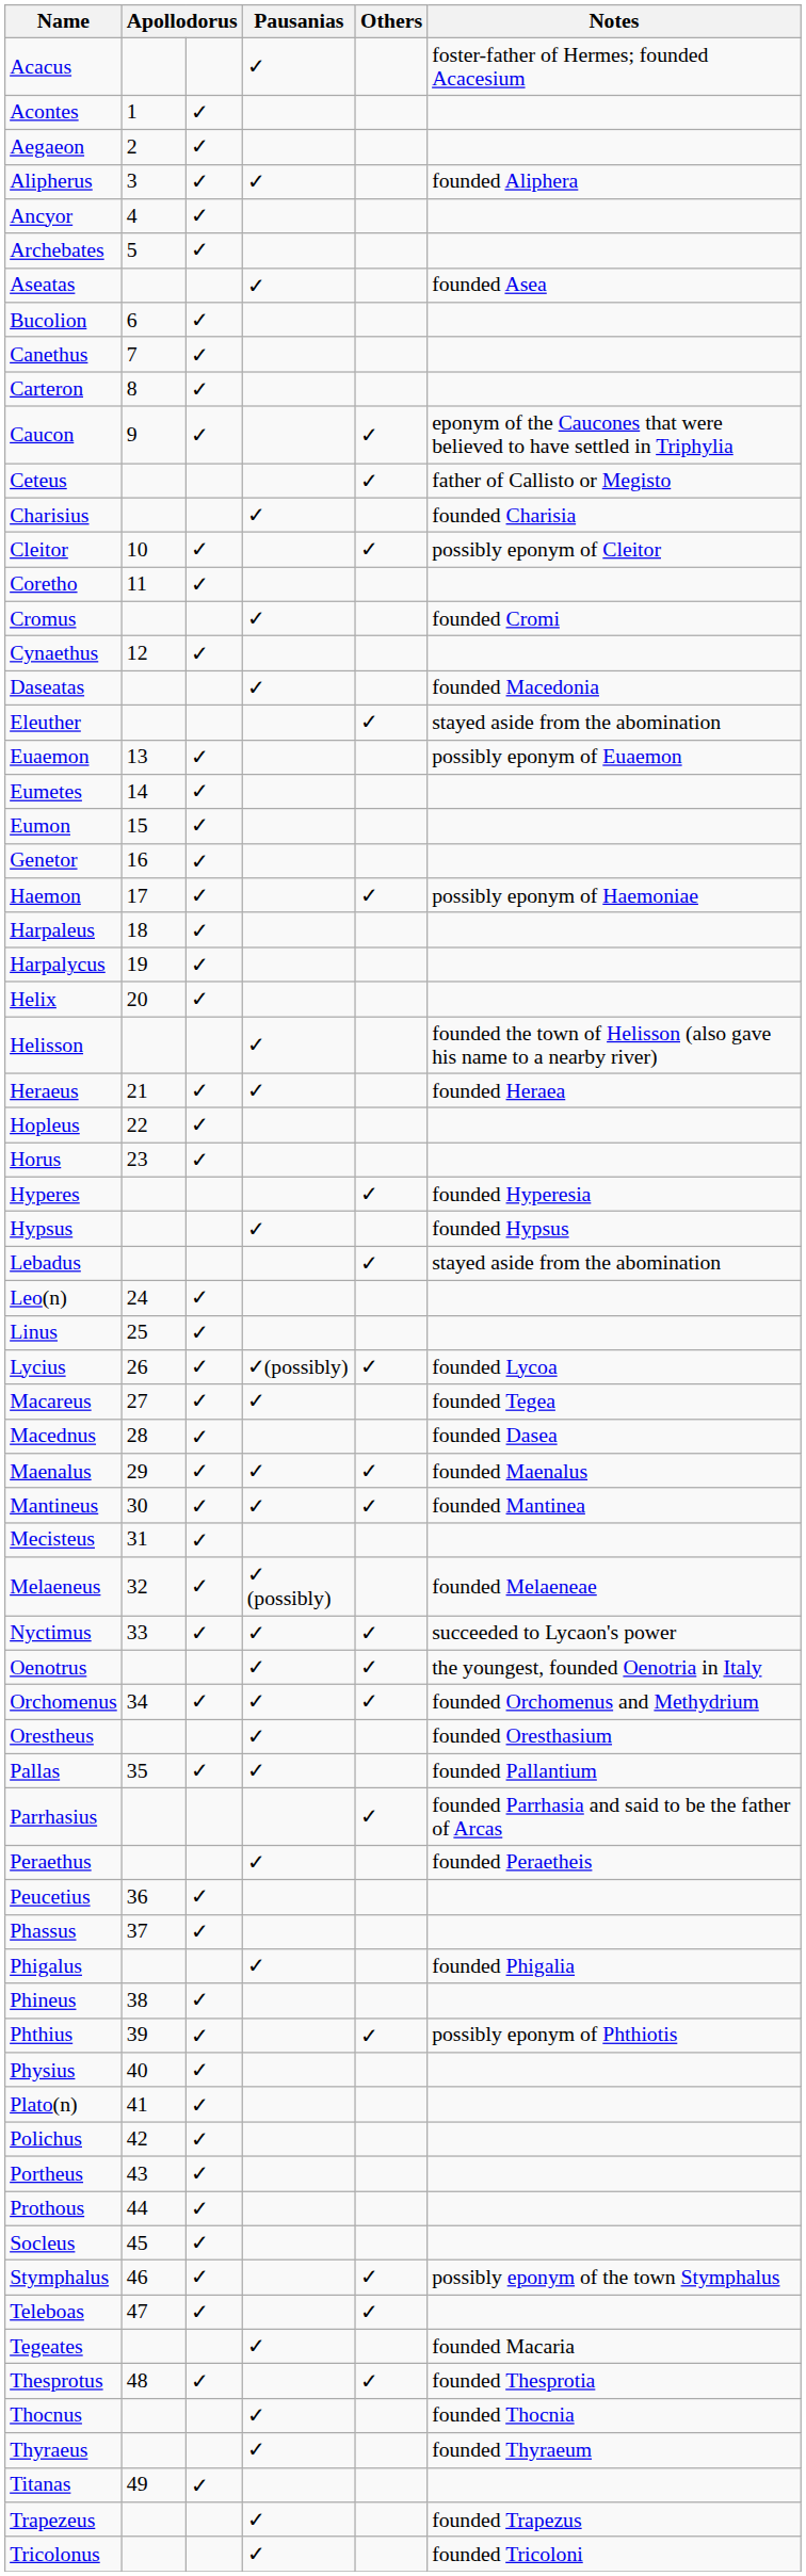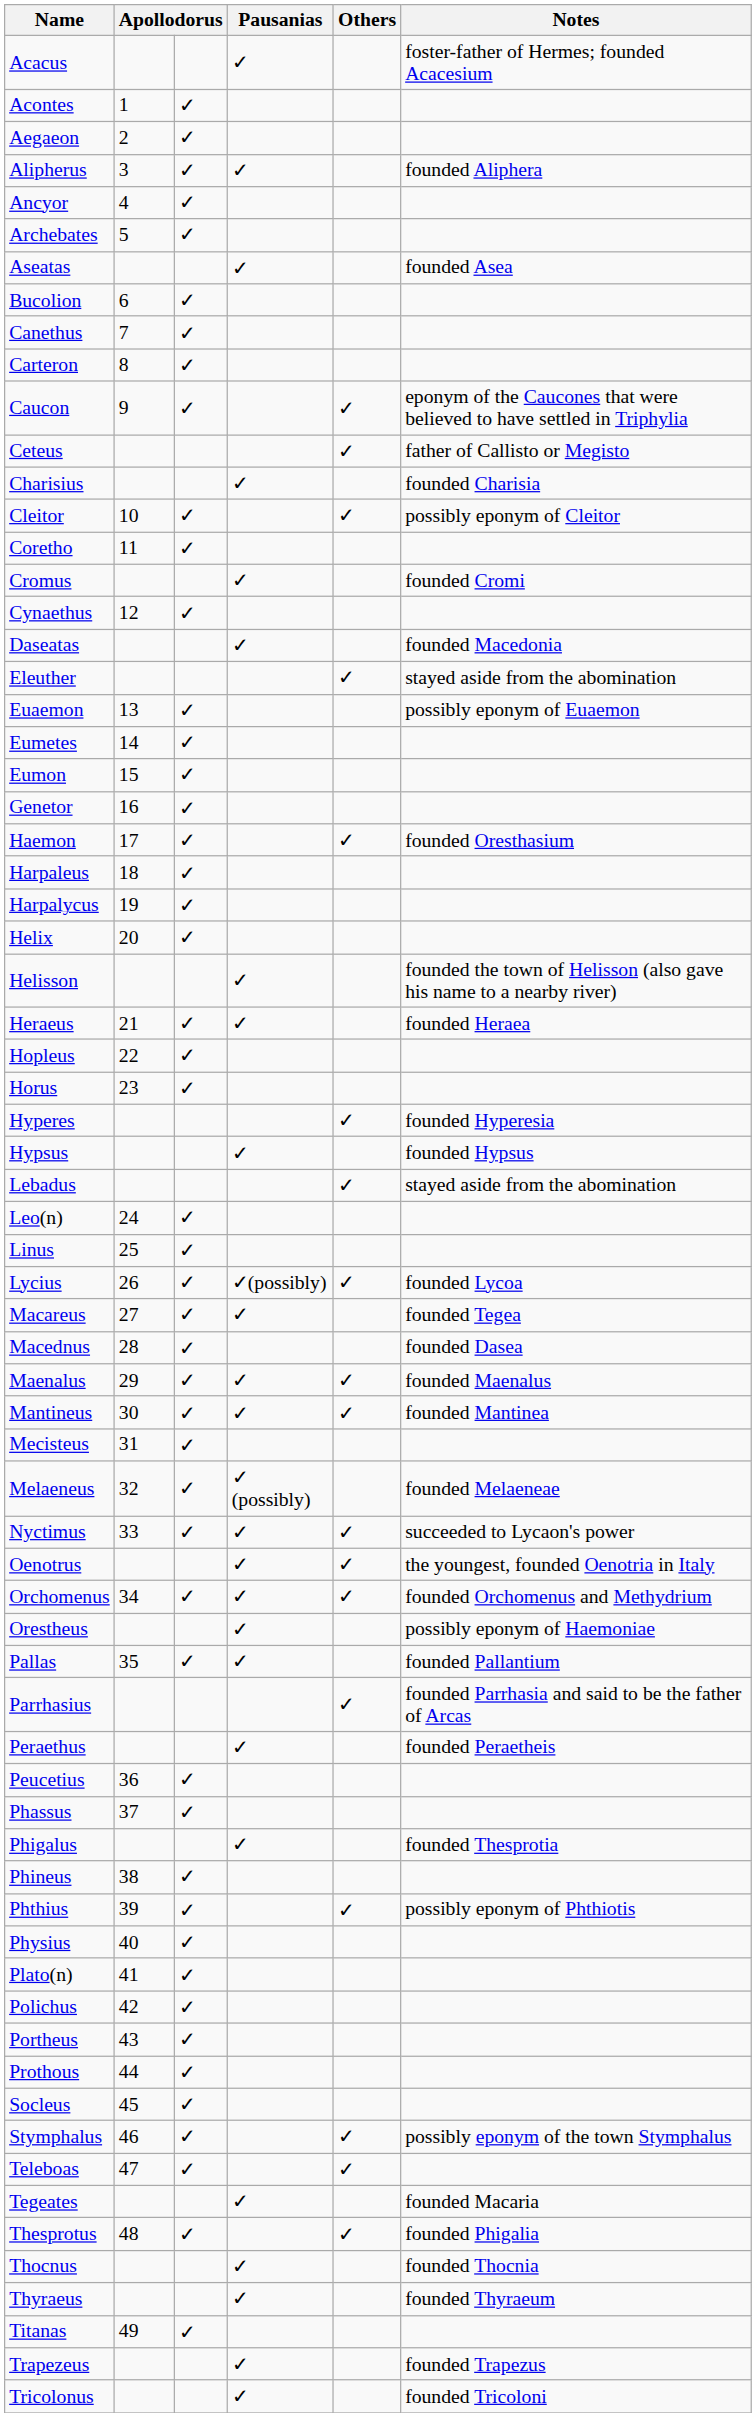 <table class="wikitable">
 <tr>
 <th>Name</th>
 <th colspan="2">Apollodorus</th>
 <th>Pausanias</th>
 <th>Others</th>
 <th>Notes</th>
 </tr>
 <tr>
 <td><a href='#'>Acacus</a></td>
 <td></td>
 <td></td>
 <td>✓</td>
 <td></td>
 <td>foster-father of Hermes; founded <a href='#'>Acacesium</a></td>
 </tr>
 <tr>
 <td><a href='#'>Acontes</a></td>
 <td>1</td>
 <td>✓</td>
 <td></td>
 <td></td>
 <td></td>
 </tr>
 <tr>
 <td><a href='#'>Aegaeon</a></td>
 <td>2</td>
 <td>✓</td>
 <td></td>
 <td></td>
 <td></td>
 </tr>
 <tr>
 <td><a href='#'>Alipherus</a></td>
 <td>3</td>
 <td>✓</td>
 <td>✓</td>
 <td></td>
 <td>founded <a href='#'>Aliphera</a></td>
 </tr>
 <tr>
 <td><a href='#'>Ancyor</a></td>
 <td>4</td>
 <td>✓</td>
 <td></td>
 <td></td>
 <td></td>
 </tr>
 <tr>
 <td><a href='#'>Archebates</a></td>
 <td>5</td>
 <td>✓</td>
 <td></td>
 <td></td>
 <td></td>
 </tr>
 <tr>
 <td><a href='#'>Aseatas</a></td>
 <td></td>
 <td></td>
 <td>✓</td>
 <td></td>
 <td>founded <a href='#'>Asea</a></td>
 </tr>
 <tr>
 <td><a href='#'>Bucolion</a></td>
 <td>6</td>
 <td>✓</td>
 <td></td>
 <td></td>
 <td></td>
 </tr>
 <tr>
 <td><a href='#'>Canethus</a></td>
 <td>7</td>
 <td>✓</td>
 <td></td>
 <td></td>
 <td></td>
 </tr>
 <tr>
 <td><a href='#'>Carteron</a></td>
 <td>8</td>
 <td>✓</td>
 <td></td>
 <td></td>
 <td></td>
 </tr>
 <tr>
 <td><a href='#'>Caucon</a></td>
 <td>9</td>
 <td>✓</td>
 <td></td>
 <td>✓</td>
 <td>eponym of the <a href='#'>Caucones</a> that were believed to have settled in <a href='#'>Triphylia</a></td>
 </tr>
 <tr>
 <td><a href='#'>Ceteus</a></td>
 <td></td>
 <td></td>
 <td></td>
 <td>✓</td>
 <td>father of Callisto or <a href='#'>Megisto</a></td>
 </tr>
 <tr>
 <td><a href='#'>Charisius</a></td>
 <td></td>
 <td></td>
 <td>✓</td>
 <td></td>
 <td>founded <a href='#'>Charisia</a></td>
 </tr>
 <tr>
 <td><a href='#'>Cleitor</a></td>
 <td>10</td>
 <td>✓</td>
 <td></td>
 <td>✓</td>
 <td>possibly eponym of <a href='#'>Cleitor</a></td>
 </tr>
 <tr>
 <td><a href='#'>Coretho</a></td>
 <td>11</td>
 <td>✓</td>
 <td></td>
 <td></td>
 <td></td>
 </tr>
 <tr>
 <td><a href='#'>Cromus</a></td>
 <td></td>
 <td></td>
 <td>✓</td>
 <td></td>
 <td>founded <a href='#'>Cromi</a></td>
 </tr>
 <tr>
 <td><a href='#'>Cynaethus</a></td>
 <td>12</td>
 <td>✓</td>
 <td></td>
 <td></td>
 <td></td>
 </tr>
 <tr>
 <td><a href='#'>Daseatas</a></td>
 <td></td>
 <td></td>
 <td>✓</td>
 <td></td>
 <td>founded <a href='#'>Macedonia</a></td>
 </tr>
 <tr>
 <td><a href='#'>Eleuther</a></td>
 <td></td>
 <td></td>
 <td></td>
 <td>✓</td>
 <td>stayed aside from the abomination</td>
 </tr>
 <tr>
 <td><a href='#'>Euaemon</a></td>
 <td>13</td>
 <td>✓</td>
 <td></td>
 <td></td>
 <td>possibly eponym of <a href='#'>Euaemon</a></td>
 </tr>
 <tr>
 <td><a href='#'>Eumetes</a></td>
 <td>14</td>
 <td>✓</td>
 <td></td>
 <td></td>
 <td></td>
 </tr>
 <tr>
 <td><a href='#'>Eumon</a></td>
 <td>15</td>
 <td>✓</td>
 <td></td>
 <td></td>
 <td></td>
 </tr>
 <tr>
 <td><a href='#'>Genetor</a></td>
 <td>16</td>
 <td>✓</td>
 <td></td>
 <td></td>
 <td></td>
 </tr>
 <tr>
 <td><a href='#'>Haemon</a></td>
 <td>17</td>
 <td>✓</td>
 <td></td>
 <td>✓</td>
-<td>possibly eponym of <a href='#'>Haemoniae</a></td>
+<td>founded <a href='#'>Oresthasium</a></td>
 </tr>
 <tr>
 <td><a href='#'>Harpaleus</a></td>
 <td>18</td>
 <td>✓</td>
 <td></td>
 <td></td>
 <td></td>
 </tr>
 <tr>
 <td><a href='#'>Harpalycus</a></td>
 <td>19</td>
 <td>✓</td>
 <td></td>
 <td></td>
 <td></td>
 </tr>
 <tr>
 <td><a href='#'>Helix</a></td>
 <td>20</td>
 <td>✓</td>
 <td></td>
 <td></td>
 <td></td>
 </tr>
 <tr>
 <td><a href='#'>Helisson</a></td>
 <td></td>
 <td></td>
 <td>✓</td>
 <td></td>
 <td>founded the town of <a href='#'>Helisson</a> (also gave his name to a nearby river)</td>
 </tr>
 <tr>
 <td><a href='#'>Heraeus</a></td>
 <td>21</td>
 <td>✓</td>
 <td>✓</td>
 <td></td>
 <td>founded <a href='#'>Heraea</a></td>
 </tr>
 <tr>
 <td><a href='#'>Hopleus</a></td>
 <td>22</td>
 <td>✓</td>
 <td></td>
 <td></td>
 <td></td>
 </tr>
 <tr>
 <td><a href='#'>Horus</a></td>
 <td>23</td>
 <td>✓</td>
 <td></td>
 <td></td>
 <td></td>
 </tr>
 <tr>
 <td><a href='#'>Hyperes</a></td>
 <td></td>
 <td></td>
 <td></td>
 <td>✓</td>
 <td>founded <a href='#'>Hyperesia</a></td>
 </tr>
 <tr>
 <td><a href='#'>Hypsus</a></td>
 <td></td>
 <td></td>
 <td>✓</td>
 <td></td>
 <td>founded <a href='#'>Hypsus</a></td>
 </tr>
 <tr>
 <td><a href='#'>Lebadus</a></td>
 <td></td>
 <td></td>
 <td></td>
 <td>✓</td>
 <td>stayed aside from the abomination</td>
 </tr>
 <tr>
 <td><a href='#'>Leo</a>(n)</td>
 <td>24</td>
 <td>✓</td>
 <td></td>
 <td></td>
 <td></td>
 </tr>
 <tr>
 <td><a href='#'>Linus</a></td>
 <td>25</td>
 <td>✓</td>
 <td></td>
 <td></td>
 <td></td>
 </tr>
 <tr>
 <td><a href='#'>Lycius</a></td>
 <td>26</td>
 <td>✓</td>
 <td>✓(possibly)</td>
 <td>✓</td>
 <td>founded <a href='#'>Lycoa</a></td>
 </tr>
 <tr>
 <td><a href='#'>Macareus</a></td>
 <td>27</td>
 <td>✓</td>
 <td>✓</td>
 <td></td>
 <td>founded <a href='#'>Tegea</a></td>
 </tr>
 <tr>
 <td><a href='#'>Macednus</a></td>
 <td>28</td>
 <td>✓</td>
 <td></td>
 <td></td>
 <td>founded <a href='#'>Dasea</a></td>
 </tr>
 <tr>
 <td><a href='#'>Maenalus</a></td>
 <td>29</td>
 <td>✓</td>
 <td>✓</td>
 <td>✓</td>
 <td>founded <a href='#'>Maenalus</a></td>
 </tr>
 <tr>
 <td><a href='#'>Mantineus</a></td>
 <td>30</td>
 <td>✓</td>
 <td>✓</td>
 <td>✓</td>
 <td>founded <a href='#'>Mantinea</a></td>
 </tr>
 <tr>
 <td><a href='#'>Mecisteus</a></td>
 <td>31</td>
 <td>✓</td>
 <td></td>
 <td></td>
 <td></td>
 </tr>
 <tr>
 <td><a href='#'>Melaeneus</a></td>
 <td>32</td>
 <td>✓</td>
 <td>✓ (possibly)</td>
 <td></td>
 <td>founded <a href='#'>Melaeneae</a></td>
 </tr>
 <tr>
 <td><a href='#'>Nyctimus</a></td>
 <td>33</td>
 <td>✓</td>
 <td>✓</td>
 <td>✓</td>
 <td>succeeded to Lycaon's power</td>
 </tr>
 <tr>
 <td><a href='#'>Oenotrus</a></td>
 <td></td>
 <td></td>
 <td>✓</td>
 <td>✓</td>
 <td>the youngest, founded <a href='#'>Oenotria</a> in <a href='#'>Italy</a></td>
 </tr>
 <tr>
 <td><a href='#'>Orchomenus</a></td>
 <td>34</td>
 <td>✓</td>
 <td>✓</td>
 <td>✓</td>
 <td>founded <a href='#'>Orchomenus</a> and <a href='#'>Methydrium</a></td>
 </tr>
 <tr>
 <td><a href='#'>Orestheus</a></td>
 <td></td>
 <td></td>
 <td>✓</td>
 <td></td>
-<td>founded <a href='#'>Oresthasium</a></td>
+<td>possibly eponym of <a href='#'>Haemoniae</a></td>
 </tr>
 <tr>
 <td><a href='#'>Pallas</a></td>
 <td>35</td>
 <td>✓</td>
 <td>✓</td>
 <td></td>
 <td>founded <a href='#'>Pallantium</a></td>
 </tr>
 <tr>
 <td><a href='#'>Parrhasius</a></td>
 <td></td>
 <td></td>
 <td></td>
 <td>✓</td>
 <td>founded <a href='#'>Parrhasia</a> and said to be the father of <a href='#'>Arcas</a></td>
 </tr>
 <tr>
 <td><a href='#'>Peraethus</a></td>
 <td></td>
 <td></td>
 <td>✓</td>
 <td></td>
 <td>founded <a href='#'>Peraetheis</a></td>
 </tr>
 <tr>
 <td><a href='#'>Peucetius</a></td>
 <td>36</td>
 <td>✓</td>
 <td></td>
 <td></td>
 <td></td>
 </tr>
 <tr>
 <td><a href='#'>Phassus</a></td>
 <td>37</td>
 <td>✓</td>
 <td></td>
 <td></td>
 <td></td>
 </tr>
 <tr>
 <td><a href='#'>Phigalus</a></td>
 <td></td>
 <td></td>
 <td>✓</td>
 <td></td>
-<td>founded <a href='#'>Phigalia</a></td>
+<td>founded <a href='#'>Thesprotia</a></td>
 </tr>
 <tr>
 <td><a href='#'>Phineus</a></td>
 <td>38</td>
 <td>✓</td>
 <td></td>
 <td></td>
 <td></td>
 </tr>
 <tr>
 <td><a href='#'>Phthius</a></td>
 <td>39</td>
 <td>✓</td>
 <td></td>
 <td>✓</td>
 <td>possibly eponym of <a href='#'>Phthiotis</a></td>
 </tr>
 <tr>
 <td><a href='#'>Physius</a></td>
 <td>40</td>
 <td>✓</td>
 <td></td>
 <td></td>
 <td></td>
 </tr>
 <tr>
 <td><a href='#'>Plato</a>(n)</td>
 <td>41</td>
 <td>✓</td>
 <td></td>
 <td></td>
 <td></td>
 </tr>
 <tr>
 <td><a href='#'>Polichus</a></td>
 <td>42</td>
 <td>✓</td>
 <td></td>
 <td></td>
 <td></td>
 </tr>
 <tr>
 <td><a href='#'>Portheus</a></td>
 <td>43</td>
 <td>✓</td>
 <td></td>
 <td></td>
 <td></td>
 </tr>
 <tr>
 <td><a href='#'>Prothous</a></td>
 <td>44</td>
 <td>✓</td>
 <td></td>
 <td></td>
 <td></td>
 </tr>
 <tr>
 <td><a href='#'>Socleus</a></td>
 <td>45</td>
 <td>✓</td>
 <td></td>
 <td></td>
 <td></td>
 </tr>
 <tr>
 <td><a href='#'>Stymphalus</a></td>
 <td>46</td>
 <td>✓</td>
 <td></td>
 <td>✓</td>
 <td>possibly <a href='#'>eponym</a> of the town <a href='#'>Stymphalus</a></td>
 </tr>
 <tr>
 <td><a href='#'>Teleboas</a></td>
 <td>47</td>
 <td>✓</td>
 <td></td>
 <td>✓</td>
 <td></td>
 </tr>
 <tr>
 <td><a href='#'>Tegeates</a></td>
 <td></td>
 <td></td>
 <td>✓</td>
 <td></td>
 <td>founded Macaria</td>
 </tr>
 <tr>
 <td><a href='#'>Thesprotus</a></td>
 <td>48</td>
 <td>✓</td>
 <td></td>
 <td>✓</td>
-<td>founded <a href='#'>Thesprotia</a></td>
+<td>founded <a href='#'>Phigalia</a></td>
 </tr>
 <tr>
 <td><a href='#'>Thocnus</a></td>
 <td></td>
 <td></td>
 <td>✓</td>
 <td></td>
 <td>founded <a href='#'>Thocnia</a></td>
 </tr>
 <tr>
 <td><a href='#'>Thyraeus</a></td>
 <td></td>
 <td></td>
 <td>✓</td>
 <td></td>
 <td>founded <a href='#'>Thyraeum</a></td>
 </tr>
 <tr>
 <td><a href='#'>Titanas</a></td>
 <td>49</td>
 <td>✓</td>
 <td></td>
 <td></td>
 <td></td>
 </tr>
 <tr>
 <td><a href='#'>Trapezeus</a></td>
 <td></td>
 <td></td>
 <td>✓</td>
 <td></td>
 <td>founded <a href='#'>Trapezus</a></td>
 </tr>
 <tr>
 <td><a href='#'>Tricolonus</a></td>
 <td></td>
 <td></td>
 <td>✓</td>
 <td></td>
 <td>founded <a href='#'>Tricoloni</a></td>
 </tr>
 </table>
